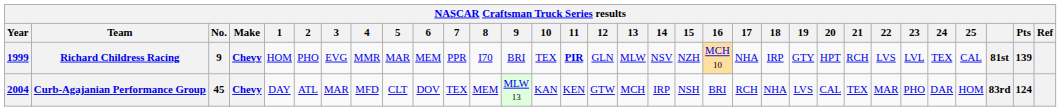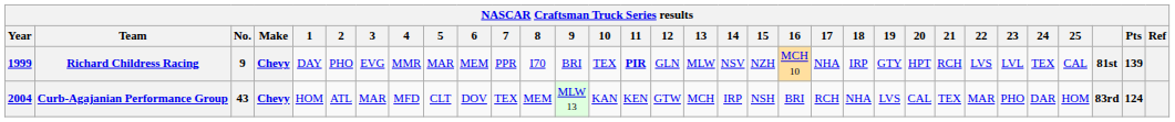 <table class="wikitable" style="text-align:center; font-size:75%">
 <tr>
 <th colspan=45><a href='#'>NASCAR</a> <a href='#'>Craftsman Truck Series</a> results</th>
 </tr>
 <tr>
 <th>Year</th>
 <th>Team</th>
 <th>No.</th>
 <th>Make</th>
 <th>1</th>
 <th>2</th>
 <th>3</th>
 <th>4</th>
 <th>5</th>
 <th>6</th>
 <th>7</th>
 <th>8</th>
 <th>9</th>
 <th>10</th>
 <th>11</th>
 <th>12</th>
 <th>13</th>
 <th>14</th>
 <th>15</th>
 <th>16</th>
 <th>17</th>
 <th>18</th>
 <th>19</th>
 <th>20</th>
 <th>21</th>
 <th>22</th>
 <th>23</th>
 <th>24</th>
 <th>25</th>
 <th></th>
 <th>Pts</th>
 <th>Ref</th>
 </tr>
 <tr>
 <th><a href='#'>1999</a></th>
 <th><a href='#'>Richard Childress Racing</a></th>
 <th>9</th>
 <th><a href='#'>Chevy</a></th>
-<td><a href='#'>HOM</a></td>
+<td><a href='#'>DAY</a></td>
 <td><a href='#'>PHO</a></td>
 <td><a href='#'>EVG</a></td>
 <td><a href='#'>MMR</a></td>
 <td><a href='#'>MAR</a></td>
 <td><a href='#'>MEM</a></td>
 <td><a href='#'>PPR</a></td>
 <td><a href='#'>I70</a></td>
 <td><a href='#'>BRI</a></td>
 <td><a href='#'>TEX</a></td>
 <td><strong><a href='#'>PIR</a></strong></td>
 <td><a href='#'>GLN</a></td>
 <td><a href='#'>MLW</a></td>
 <td><a href='#'>NSV</a></td>
 <td><a href='#'>NZH</a></td>
 <td style="background:#FFDF9F;"><a href='#'>MCH</a><br><small>10</small></td>
 <td><a href='#'>NHA</a></td>
 <td><a href='#'>IRP</a></td>
 <td><a href='#'>GTY</a></td>
 <td><a href='#'>HPT</a></td>
 <td><a href='#'>RCH</a></td>
 <td><a href='#'>LVS</a></td>
 <td><a href='#'>LVL</a></td>
 <td><a href='#'>TEX</a></td>
 <td><a href='#'>CAL</a></td>
 <th>81st</th>
 <th>139</th>
 <th></th>
 </tr>
 <tr>
 <th><a href='#'>2004</a></th>
 <th><a href='#'>Curb-Agajanian Performance Group</a></th>
-<th>45</th>
+<th>43</th>
 <th><a href='#'>Chevy</a></th>
-<td><a href='#'>DAY</a></td>
+<td><a href='#'>HOM</a></td>
 <td><a href='#'>ATL</a></td>
 <td><a href='#'>MAR</a></td>
 <td><a href='#'>MFD</a></td>
 <td><a href='#'>CLT</a></td>
 <td><a href='#'>DOV</a></td>
 <td><a href='#'>TEX</a></td>
 <td><a href='#'>MEM</a></td>
 <td style="background:#DFFFDF;"><a href='#'>MLW</a><br><small>13</small></td>
 <td><a href='#'>KAN</a></td>
 <td><a href='#'>KEN</a></td>
 <td><a href='#'>GTW</a></td>
 <td><a href='#'>MCH</a></td>
 <td><a href='#'>IRP</a></td>
 <td><a href='#'>NSH</a></td>
 <td><a href='#'>BRI</a></td>
 <td><a href='#'>RCH</a></td>
 <td><a href='#'>NHA</a></td>
 <td><a href='#'>LVS</a></td>
 <td><a href='#'>CAL</a></td>
 <td><a href='#'>TEX</a></td>
 <td><a href='#'>MAR</a></td>
 <td><a href='#'>PHO</a></td>
 <td><a href='#'>DAR</a></td>
 <td><a href='#'>HOM</a></td>
 <th>83rd</th>
 <th>124</th>
 <th></th>
 </tr>
 </table>
